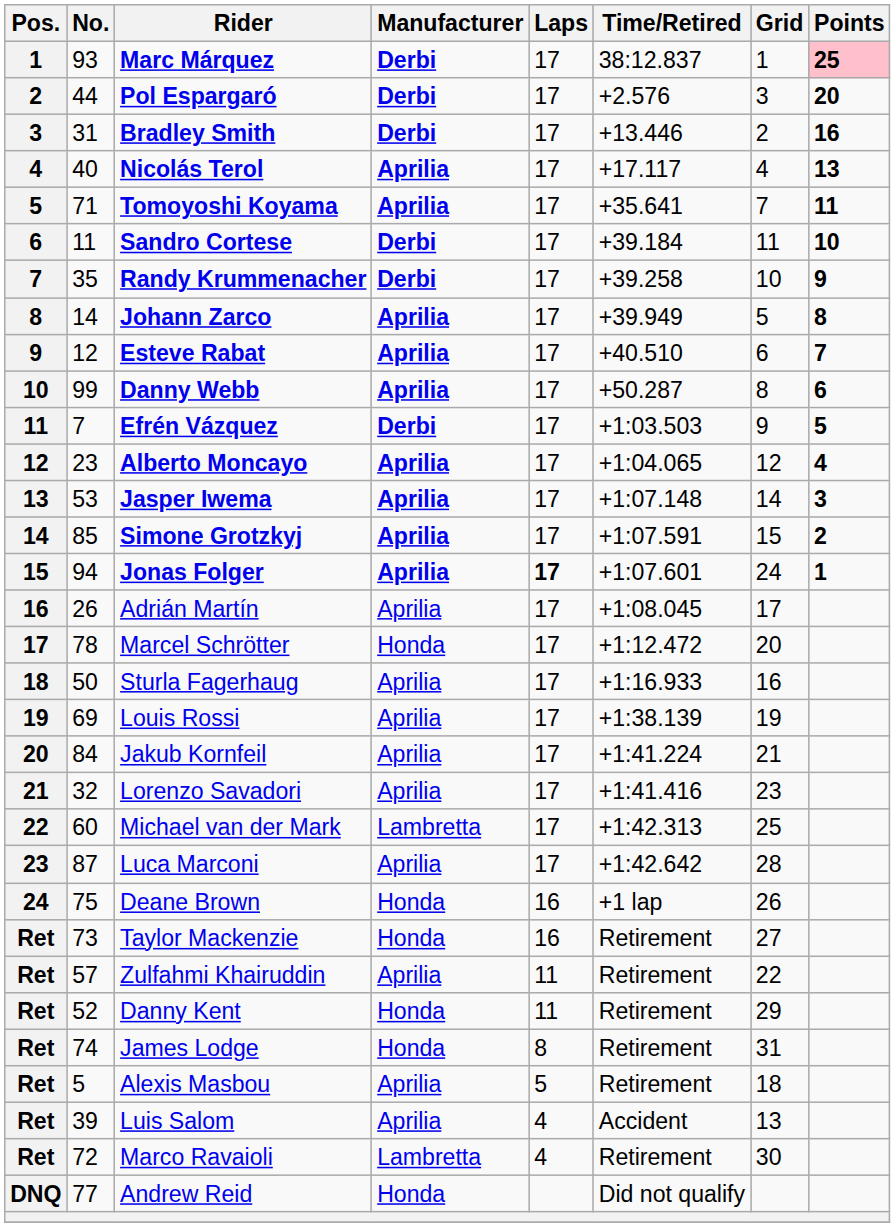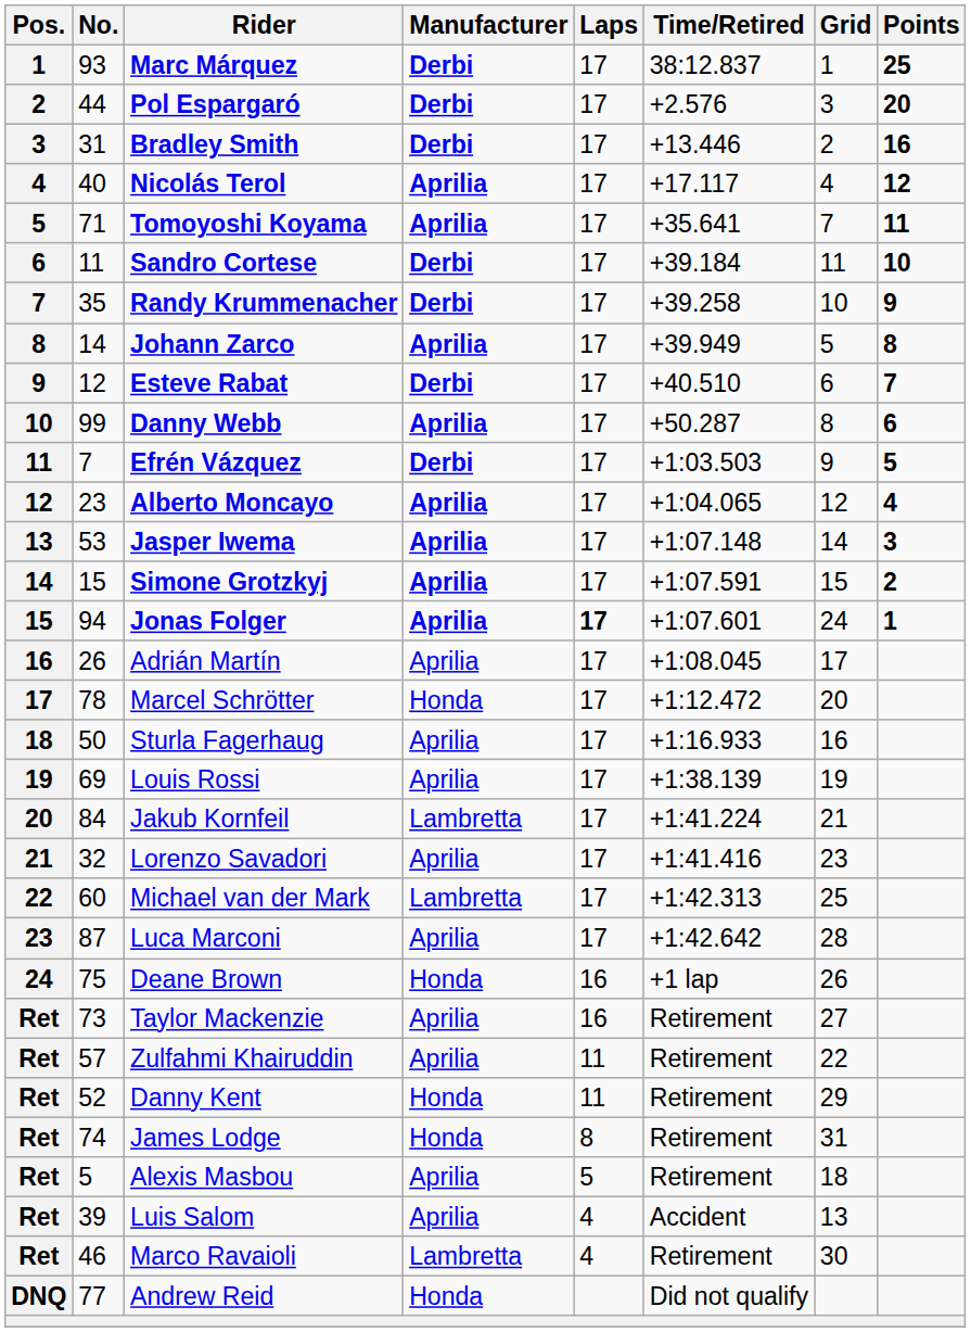 <table class="wikitable" style="font-size: 95%;">
 <tr>
 <th>Pos.</th>
 <th>No.</th>
 <th>Rider</th>
 <th>Manufacturer</th>
 <th>Laps</th>
 <th>Time/Retired</th>
 <th>Grid</th>
 <th>Points</th>
 </tr>
 <tr>
 <th>1</th>
 <td>93</td>
 <td> <strong><a href='#'>Marc Márquez</a></strong></td>
 <td><strong><a href='#'>Derbi</a></strong></td>
 <td>17</td>
 <td>38:12.837</td>
 <td>1</td>
-<td style="background: pink;"><strong>25</strong></td>
+<td><strong>25</strong></td>
 </tr>
 <tr>
 <th>2</th>
 <td>44</td>
 <td> <strong><a href='#'>Pol Espargaró</a></strong></td>
 <td><strong><a href='#'>Derbi</a></strong></td>
 <td>17</td>
 <td>+2.576</td>
 <td>3</td>
 <td><strong>20</strong></td>
 </tr>
 <tr>
 <th>3</th>
 <td>31</td>
 <td> <strong><a href='#'>Bradley Smith</a></strong></td>
 <td><strong><a href='#'>Derbi</a></strong></td>
 <td>17</td>
 <td>+13.446</td>
 <td>2</td>
 <td><strong>16</strong></td>
 </tr>
 <tr>
 <th>4</th>
 <td>40</td>
 <td> <strong><a href='#'>Nicolás Terol</a></strong></td>
 <td><strong><a href='#'>Aprilia</a></strong></td>
 <td>17</td>
 <td>+17.117</td>
 <td>4</td>
-<td><strong>13</strong></td>
+<td><strong>12</strong></td>
 </tr>
 <tr>
 <th>5</th>
 <td>71</td>
 <td> <strong><a href='#'>Tomoyoshi Koyama</a></strong></td>
 <td><strong><a href='#'>Aprilia</a></strong></td>
 <td>17</td>
 <td>+35.641</td>
 <td>7</td>
 <td><strong>11</strong></td>
 </tr>
 <tr>
 <th>6</th>
 <td>11</td>
 <td> <strong><a href='#'>Sandro Cortese</a></strong></td>
 <td><strong><a href='#'>Derbi</a></strong></td>
 <td>17</td>
 <td>+39.184</td>
 <td>11</td>
 <td><strong>10</strong></td>
 </tr>
 <tr>
 <th>7</th>
 <td>35</td>
 <td> <strong><a href='#'>Randy Krummenacher</a></strong></td>
 <td><strong><a href='#'>Derbi</a></strong></td>
 <td>17</td>
 <td>+39.258</td>
 <td>10</td>
 <td><strong>9</strong></td>
 </tr>
 <tr>
 <th>8</th>
 <td>14</td>
 <td> <strong><a href='#'>Johann Zarco</a></strong></td>
 <td><strong><a href='#'>Aprilia</a></strong></td>
 <td>17</td>
 <td>+39.949</td>
 <td>5</td>
 <td><strong>8</strong></td>
 </tr>
 <tr>
 <th>9</th>
 <td>12</td>
 <td> <strong><a href='#'>Esteve Rabat</a></strong></td>
-<td><strong><a href='#'>Aprilia</a></strong></td>
+<td><strong><a href='#'>Derbi</a></strong></td>
 <td>17</td>
 <td>+40.510</td>
 <td>6</td>
 <td><strong>7</strong></td>
 </tr>
 <tr>
 <th>10</th>
 <td>99</td>
 <td> <strong><a href='#'>Danny Webb</a></strong></td>
 <td><strong><a href='#'>Aprilia</a></strong></td>
 <td>17</td>
 <td>+50.287</td>
 <td>8</td>
 <td><strong>6</strong></td>
 </tr>
 <tr>
 <th>11</th>
 <td>7</td>
 <td> <strong><a href='#'>Efrén Vázquez</a></strong></td>
 <td><strong><a href='#'>Derbi</a></strong></td>
 <td>17</td>
 <td>+1:03.503</td>
 <td>9</td>
 <td><strong>5</strong></td>
 </tr>
 <tr>
 <th>12</th>
 <td>23</td>
 <td> <strong><a href='#'>Alberto Moncayo</a></strong></td>
 <td><strong><a href='#'>Aprilia</a></strong></td>
 <td>17</td>
 <td>+1:04.065</td>
 <td>12</td>
 <td><strong>4</strong></td>
 </tr>
 <tr>
 <th>13</th>
 <td>53</td>
 <td> <strong><a href='#'>Jasper Iwema</a></strong></td>
 <td><strong><a href='#'>Aprilia</a></strong></td>
 <td>17</td>
 <td>+1:07.148</td>
 <td>14</td>
 <td><strong>3</strong></td>
 </tr>
 <tr>
 <th>14</th>
-<td>85</td>
+<td>15</td>
 <td> <strong><a href='#'>Simone Grotzkyj</a></strong></td>
 <td><strong><a href='#'>Aprilia</a></strong></td>
 <td>17</td>
 <td>+1:07.591</td>
 <td>15</td>
 <td><strong>2</strong></td>
 </tr>
 <tr>
 <th>15</th>
 <td>94</td>
 <td> <strong><a href='#'>Jonas Folger</a></strong></td>
 <td><strong><a href='#'>Aprilia</a></strong></td>
 <td><strong>17</strong></td>
 <td>+1:07.601</td>
 <td>24</td>
 <td><strong>1</strong></td>
 </tr>
 <tr>
 <th>16</th>
 <td>26</td>
 <td> <a href='#'>Adrián Martín</a></td>
 <td><a href='#'>Aprilia</a></td>
 <td>17</td>
 <td>+1:08.045</td>
 <td>17</td>
 <td></td>
 </tr>
 <tr>
 <th>17</th>
 <td>78</td>
 <td> <a href='#'>Marcel Schrötter</a></td>
 <td><a href='#'>Honda</a></td>
 <td>17</td>
 <td>+1:12.472</td>
 <td>20</td>
 <td></td>
 </tr>
 <tr>
 <th>18</th>
 <td>50</td>
 <td> <a href='#'>Sturla Fagerhaug</a></td>
 <td><a href='#'>Aprilia</a></td>
 <td>17</td>
 <td>+1:16.933</td>
 <td>16</td>
 <td></td>
 </tr>
 <tr>
 <th>19</th>
 <td>69</td>
 <td> <a href='#'>Louis Rossi</a></td>
 <td><a href='#'>Aprilia</a></td>
 <td>17</td>
 <td>+1:38.139</td>
 <td>19</td>
 <td></td>
 </tr>
 <tr>
 <th>20</th>
 <td>84</td>
 <td> <a href='#'>Jakub Kornfeil</a></td>
-<td><a href='#'>Aprilia</a></td>
+<td><a href='#'>Lambretta</a></td>
 <td>17</td>
 <td>+1:41.224</td>
 <td>21</td>
 <td></td>
 </tr>
 <tr>
 <th>21</th>
 <td>32</td>
 <td> <a href='#'>Lorenzo Savadori</a></td>
 <td><a href='#'>Aprilia</a></td>
 <td>17</td>
 <td>+1:41.416</td>
 <td>23</td>
 <td></td>
 </tr>
 <tr>
 <th>22</th>
 <td>60</td>
 <td> <a href='#'>Michael van der Mark</a></td>
 <td><a href='#'>Lambretta</a></td>
 <td>17</td>
 <td>+1:42.313</td>
 <td>25</td>
 <td></td>
 </tr>
 <tr>
 <th>23</th>
 <td>87</td>
 <td> <a href='#'>Luca Marconi</a></td>
 <td><a href='#'>Aprilia</a></td>
 <td>17</td>
 <td>+1:42.642</td>
 <td>28</td>
 <td></td>
 </tr>
 <tr>
 <th>24</th>
 <td>75</td>
 <td> <a href='#'>Deane Brown</a></td>
 <td><a href='#'>Honda</a></td>
 <td>16</td>
 <td>+1 lap</td>
 <td>26</td>
 <td></td>
 </tr>
 <tr>
 <th>Ret</th>
 <td>73</td>
 <td> <a href='#'>Taylor Mackenzie</a></td>
-<td><a href='#'>Honda</a></td>
+<td><a href='#'>Aprilia</a></td>
 <td>16</td>
 <td>Retirement</td>
 <td>27</td>
 <td></td>
 </tr>
 <tr>
 <th>Ret</th>
 <td>57</td>
 <td> <a href='#'>Zulfahmi Khairuddin</a></td>
 <td><a href='#'>Aprilia</a></td>
 <td>11</td>
 <td>Retirement</td>
 <td>22</td>
 <td></td>
 </tr>
 <tr>
 <th>Ret</th>
 <td>52</td>
 <td> <a href='#'>Danny Kent</a></td>
 <td><a href='#'>Honda</a></td>
 <td>11</td>
 <td>Retirement</td>
 <td>29</td>
 <td></td>
 </tr>
 <tr>
 <th>Ret</th>
 <td>74</td>
 <td> <a href='#'>James Lodge</a></td>
 <td><a href='#'>Honda</a></td>
 <td>8</td>
 <td>Retirement</td>
 <td>31</td>
 <td></td>
 </tr>
 <tr>
 <th>Ret</th>
 <td>5</td>
 <td> <a href='#'>Alexis Masbou</a></td>
 <td><a href='#'>Aprilia</a></td>
 <td>5</td>
 <td>Retirement</td>
 <td>18</td>
 <td></td>
 </tr>
 <tr>
 <th>Ret</th>
 <td>39</td>
 <td> <a href='#'>Luis Salom</a></td>
 <td><a href='#'>Aprilia</a></td>
 <td>4</td>
 <td>Accident</td>
 <td>13</td>
 <td></td>
 </tr>
 <tr>
 <th>Ret</th>
-<td>72</td>
+<td>46</td>
 <td> <a href='#'>Marco Ravaioli</a></td>
 <td><a href='#'>Lambretta</a></td>
 <td>4</td>
 <td>Retirement</td>
 <td>30</td>
 <td></td>
 </tr>
 <tr>
 <th>DNQ</th>
 <td>77</td>
 <td> <a href='#'>Andrew Reid</a></td>
 <td><a href='#'>Honda</a></td>
 <td></td>
 <td>Did not qualify</td>
 <td></td>
 <td></td>
 </tr>
 <tr>
 <th colspan=8></th>
 </tr>
 <tr>
 </tr>
 </table>
